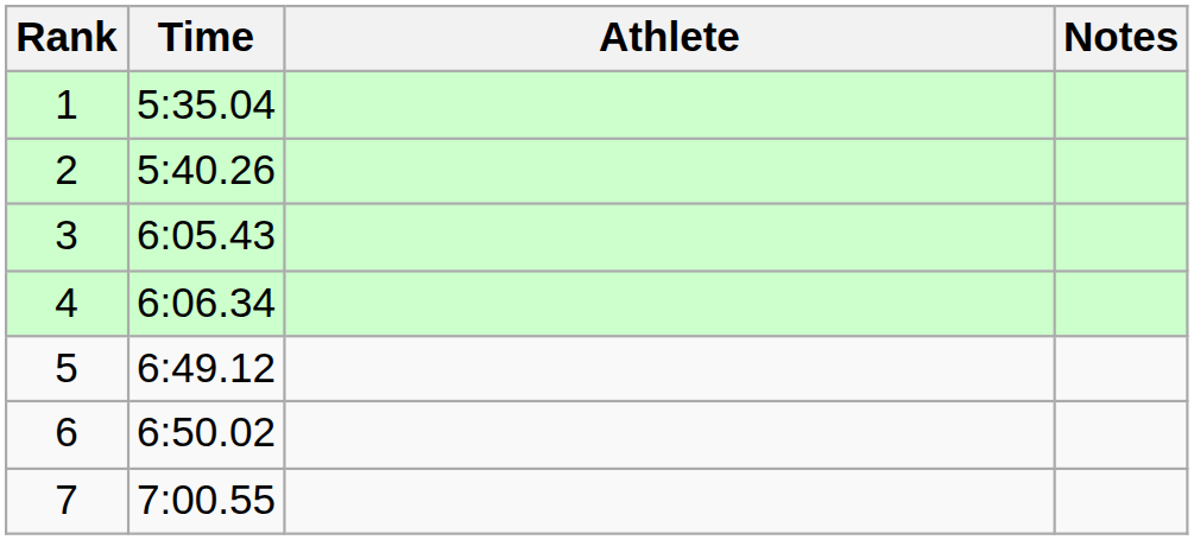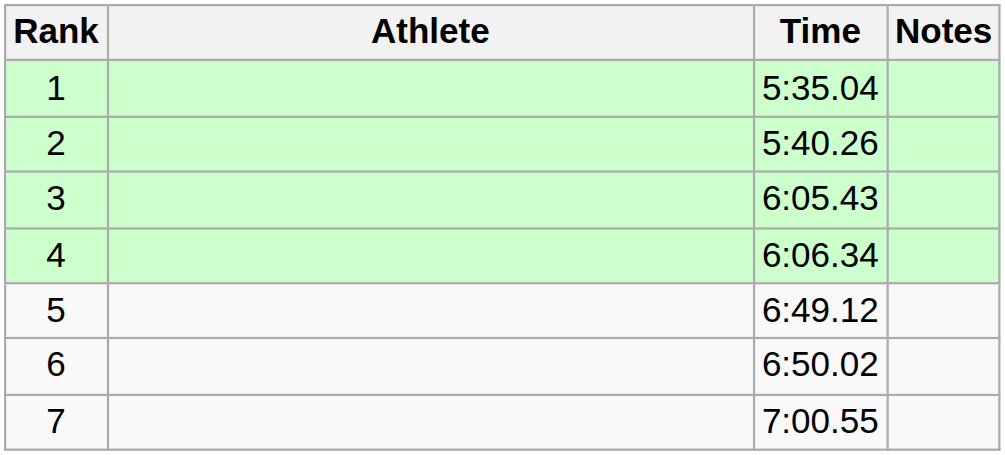 <table class="wikitable" style="text-align:center">
 <tr>
 <th>Rank</th>
+<th Style="width:18em">Athlete</th>
 <th>Time</th>
-<th Style="width:18em">Athlete</th>
 <th>Notes</th>
 </tr>
 <tr style="background:#cfc">
 <td>1</td>
+<td style="text-align:left"></td>
 <td>5:35.04</td>
-<td style="text-align:left"></td>
 <td></td>
 </tr>
 <tr style="background:#cfc">
 <td>2</td>
+<td style="text-align:left"></td>
 <td>5:40.26</td>
-<td style="text-align:left"></td>
 <td></td>
 </tr>
 <tr style="background:#cfc">
 <td>3</td>
+<td style="text-align:left"></td>
 <td>6:05.43</td>
-<td style="text-align:left"></td>
 <td></td>
 </tr>
 <tr style="background:#cfc">
 <td>4</td>
+<td style="text-align:left"></td>
 <td>6:06.34</td>
-<td style="text-align:left"></td>
 <td></td>
 </tr>
 <tr>
 <td>5</td>
+<td style="text-align:left"></td>
 <td>6:49.12</td>
-<td style="text-align:left"></td>
 <td></td>
 </tr>
 <tr>
 <td>6</td>
+<td style="text-align:left"></td>
 <td>6:50.02</td>
-<td style="text-align:left"></td>
 <td></td>
 </tr>
 <tr>
 <td>7</td>
+<td style="text-align:left"></td>
 <td>7:00.55</td>
-<td style="text-align:left"></td>
 <td></td>
 </tr>
 </table>
